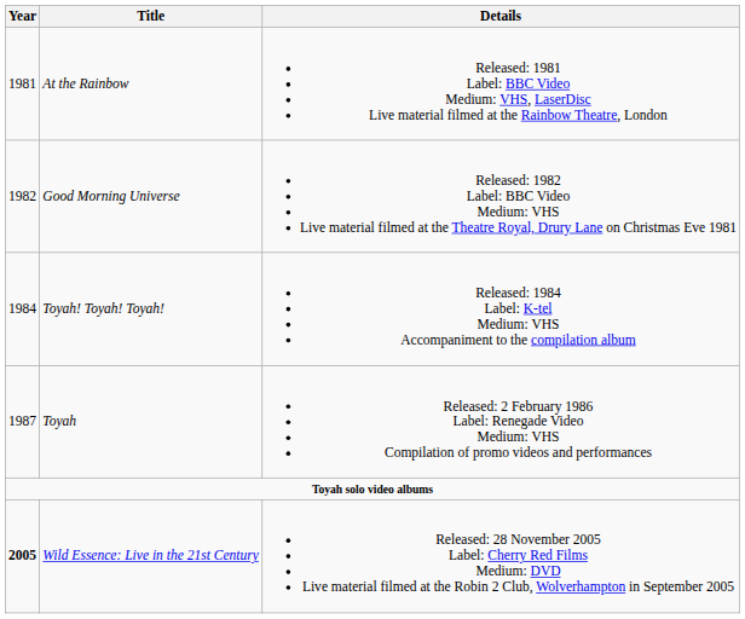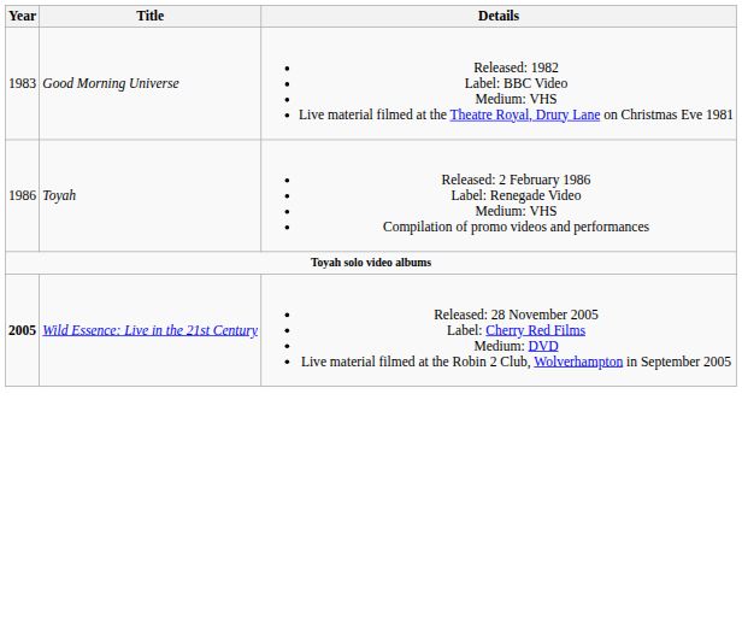 <table class="wikitable" style="text-align:center">
 <tr>
 <th>Year</th>
 <th>Title</th>
 <th>Details</th>
 </tr>
 <tr>
-<td>1981</td>
-<td align="left"><em>At the Rainbow</em></td>
-<td><br><ul><li>Released: 1981</li><li>Label: <a href='#'>BBC Video</a></li><li>Medium: <a href='#'>VHS</a>, <a href='#'>LaserDisc</a></li><li>Live material filmed at the <a href='#'>Rainbow Theatre</a>, London</li></ul></td>
-</tr>
-<tr>
-<td>1982</td>
+<td>1983</td>
 <td align="left"><em>Good Morning Universe</em></td>
 <td><br><ul><li>Released: 1982</li><li>Label: BBC Video</li><li>Medium: VHS</li><li>Live material filmed at the <a href='#'>Theatre Royal, Drury Lane</a> on Christmas Eve 1981</li></ul></td>
 </tr>
 <tr>
-<td>1984</td>
-<td align="left"><em>Toyah! Toyah! Toyah!</em></td>
-<td><br><ul><li>Released: 1984</li><li>Label: <a href='#'>K-tel</a></li><li>Medium: VHS</li><li>Accompaniment to the <a href='#'>compilation album</a></li></ul></td>
-</tr>
-<tr>
-<td>1987</td>
+<td>1986</td>
 <td align="left"><em>Toyah</em></td>
 <td><br><ul><li>Released: 2 February 1986</li><li>Label: Renegade Video</li><li>Medium: VHS</li><li>Compilation of promo videos and performances</li></ul></td>
 </tr>
 <tr>
 <td colspan="3" align="center"><small><strong>Toyah solo video albums</strong></small></td>
 </tr>
 <tr>
 <td><strong>2005</strong></td>
 <td align="left"><em><a href='#'>Wild Essence: Live in the 21st Century</a></em></td>
 <td><br><ul><li>Released: 28 November 2005</li><li>Label: <a href='#'>Cherry Red Films</a></li><li>Medium: <a href='#'>DVD</a></li><li>Live material filmed at the Robin 2 Club, <a href='#'>Wolverhampton</a> in September 2005</li></ul></td>
 </tr>
 </table>
